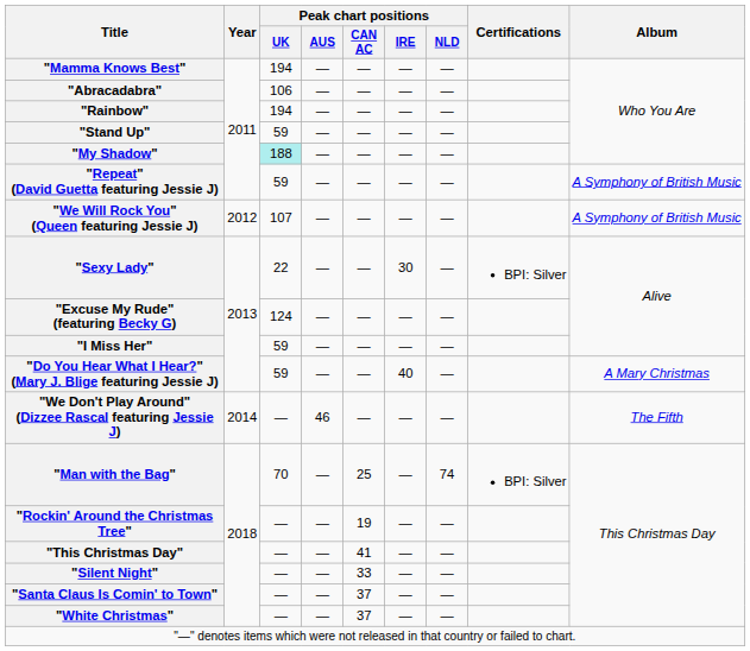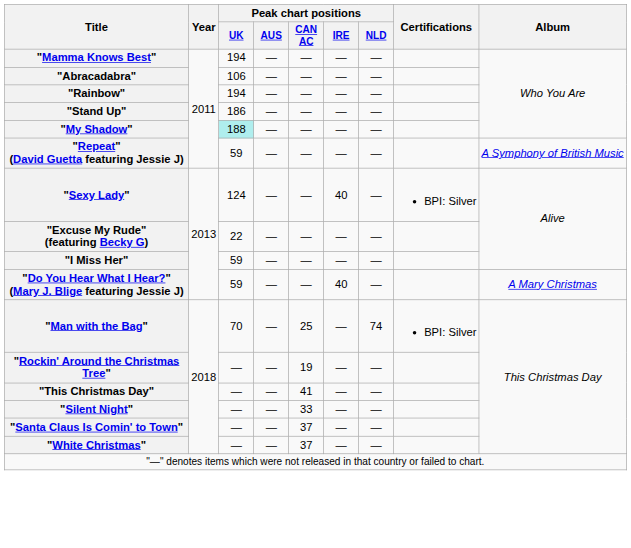 <table class="wikitable plainrowheaders" style="text-align:center">
 <tr>
 <th scope="col" rowspan="2" style="width:16em;">Title</th>
 <th scope="col" rowspan="2">Year</th>
 <th scope="col" colspan="5">Peak chart positions</th>
 <th scope="col" rowspan="2">Certifications</th>
 <th scope="col" rowspan="2">Album</th>
 </tr>
 <tr>
 <th scope="col" style="width:3em;font-size:90%;"><a href='#'>UK</a><br></th>
 <th scope="col" style="width:3em;font-size:90%;"><a href='#'>AUS</a><br></th>
 <th scope="col" style="width:3em;font-size:90%;"><a href='#'>CAN<br>AC</a><br></th>
 <th scope="col" style="width:3em;font-size:90%;"><a href='#'>IRE</a><br></th>
 <th scope="col" style="width:3em;font-size:90%;"><a href='#'>NLD</a><br></th>
 </tr>
 <tr>
 <th scope="row">"<a href='#'>Mamma Knows Best</a>"</th>
 <td rowspan="6">2011</td>
 <td>194</td>
 <td>—</td>
 <td>—</td>
 <td>—</td>
 <td>—</td>
 <td></td>
 <td rowspan="5"><em>Who You Are</em></td>
 </tr>
 <tr>
 <th scope="row">"Abracadabra"</th>
 <td>106</td>
 <td>—</td>
 <td>—</td>
 <td>—</td>
 <td>—</td>
 <td></td>
 </tr>
 <tr>
 <th scope="row">"Rainbow"</th>
 <td>194</td>
 <td>—</td>
 <td>—</td>
 <td>—</td>
 <td>—</td>
 <td></td>
 </tr>
 <tr>
 <th scope="row">"Stand Up"</th>
-<td>59</td>
+<td>186</td>
 <td>—</td>
 <td>—</td>
 <td>—</td>
 <td>—</td>
 <td></td>
 </tr>
 <tr>
 <th scope="row">"<a href='#'>My Shadow</a>"</th>
 <td style="background: paleturquoise;">188</td>
 <td>—</td>
 <td>—</td>
 <td>—</td>
 <td>—</td>
 <td></td>
 </tr>
 <tr>
 <th scope="row">"<a href='#'>Repeat</a>"<br><span>(<a href='#'>David Guetta</a> featuring Jessie J)</span></th>
 <td>59</td>
 <td>—</td>
 <td>—</td>
 <td>—</td>
 <td>—</td>
 <td></td>
 <td><em><a href='#'>A Symphony of British Music</a></em></td>
 </tr>
 <tr>
-<th scope="row">"<a href='#'>We Will Rock You</a>"<br><span>(<a href='#'>Queen</a> featuring Jessie J)</span></th>
-<td>2012</td>
-<td>107</td>
+<th scope="row">"<a href='#'>Sexy Lady</a>"</th>
+<td rowspan="4">2013</td>
+<td>124</td>
 <td>—</td>
 <td>—</td>
-<td>—</td>
-<td>—</td>
-<td></td>
-<td><em><a href='#'>A Symphony of British Music</a></em></td>
-</tr>
-<tr>
-<th scope="row">"<a href='#'>Sexy Lady</a>"</th>
-<td rowspan="4">2013</td>
-<td>22</td>
-<td>—</td>
-<td>—</td>
-<td>30</td>
+<td>40</td>
 <td>—</td>
 <td><br><ul><li>BPI: Silver</li></ul></td>
 <td rowspan="3"><em>Alive</em></td>
 </tr>
 <tr>
 <th scope="row">"Excuse My Rude"<br><span>(featuring <a href='#'>Becky G</a>)</span></th>
-<td>124</td>
+<td>22</td>
 <td>—</td>
 <td>—</td>
 <td>—</td>
 <td>—</td>
 <td></td>
 </tr>
 <tr>
 <th scope="row">"I Miss Her"</th>
 <td>59</td>
 <td>—</td>
 <td>—</td>
 <td>—</td>
 <td>—</td>
 <td></td>
 </tr>
 <tr>
 <th scope="row">"<a href='#'>Do You Hear What I Hear?</a>"<br><span>(<a href='#'>Mary J. Blige</a> featuring Jessie J)</span></th>
 <td>59</td>
 <td>—</td>
 <td>—</td>
 <td>40</td>
 <td>—</td>
 <td></td>
 <td><em><a href='#'>A Mary Christmas</a></em></td>
-</tr>
-<tr>
-<th scope="row">"We Don't Play Around"<br><span>(<a href='#'>Dizzee Rascal</a> featuring <a href='#'>Jessie J</a>)</span></th>
-<td>2014</td>
-<td>—</td>
-<td>46</td>
-<td>—</td>
-<td>—</td>
-<td>—</td>
-<td></td>
-<td><em><a href='#'>The Fifth</a></em></td>
 </tr>
 <tr>
 <th scope="row">"<a href='#'>Man with the Bag</a>"</th>
 <td rowspan="6">2018</td>
 <td>70</td>
 <td>—</td>
 <td>25</td>
 <td>—</td>
 <td>74</td>
 <td><br><ul><li>BPI: Silver</li></ul></td>
 <td rowspan="6"><em>This Christmas Day</em></td>
 </tr>
 <tr>
 <th scope="row">"<a href='#'>Rockin' Around the Christmas Tree</a>"</th>
 <td>—</td>
 <td>—</td>
 <td>19</td>
 <td>—</td>
 <td>—</td>
 <td></td>
 </tr>
 <tr>
 <th scope="row">"This Christmas Day"</th>
 <td>—</td>
 <td>—</td>
 <td>41</td>
 <td>—</td>
 <td>—</td>
 <td></td>
 </tr>
 <tr>
 <th scope="row">"<a href='#'>Silent Night</a>"</th>
 <td>—</td>
 <td>—</td>
 <td>33</td>
 <td>—</td>
 <td>—</td>
 <td></td>
 </tr>
 <tr>
 <th scope="row">"<a href='#'>Santa Claus Is Comin' to Town</a>"</th>
 <td>—</td>
 <td>—</td>
 <td>37</td>
 <td>—</td>
 <td>—</td>
 <td></td>
 </tr>
 <tr>
 <th scope="row">"<a href='#'>White Christmas</a>"</th>
 <td>—</td>
 <td>—</td>
 <td>37</td>
 <td>—</td>
 <td>—</td>
 <td></td>
 </tr>
 <tr>
 <td colspan="9" style="font-size:90%">"—" denotes items which were not released in that country or failed to chart.</td>
 </tr>
 </table>
